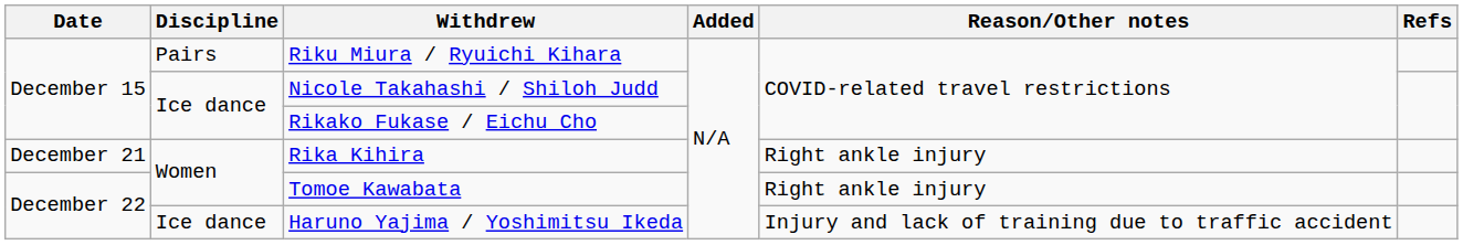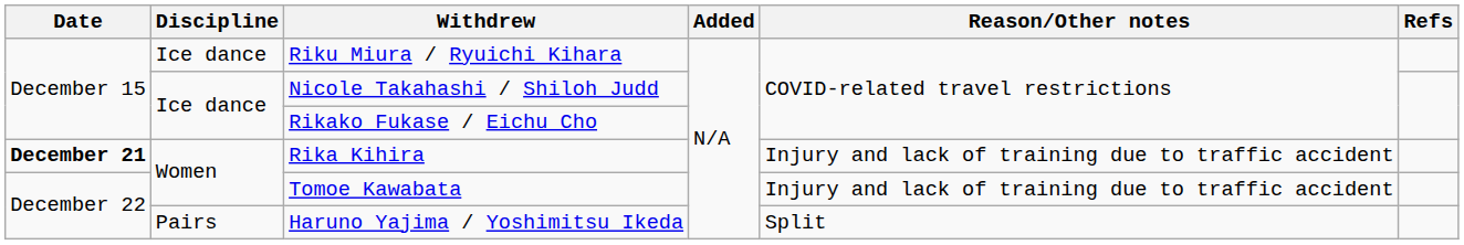 <table class="wikitable sortable">
 <tr>
 <th>Date</th>
 <th>Discipline</th>
 <th>Withdrew</th>
 <th>Added</th>
 <th>Reason/Other notes</th>
 <th>Refs</th>
 </tr>
 <tr>
 <td rowspan=3>December 15</td>
-<td>Pairs</td>
+<td>Ice dance</td>
 <td><a href='#'>Riku Miura</a> / <a href='#'>Ryuichi Kihara</a></td>
 <td rowspan=6>N/A</td>
 <td rowspan=3>COVID-related travel restrictions</td>
 <td></td>
 </tr>
 <tr>
 <td rowspan=2>Ice dance</td>
 <td><a href='#'>Nicole Takahashi</a> / <a href='#'>Shiloh Judd</a></td>
 <td rowspan=2></td>
 </tr>
 <tr>
 <td><a href='#'>Rikako Fukase</a> / <a href='#'>Eichu Cho</a></td>
 </tr>
 <tr>
-<td>December 21</td>
+<td><strong>December 21</strong></td>
 <td rowspan=2>Women</td>
 <td><a href='#'>Rika Kihira</a></td>
-<td>Right ankle injury</td>
+<td>Injury and lack of training due to traffic accident</td>
 <td></td>
 </tr>
 <tr>
 <td rowspan=2>December 22</td>
 <td><a href='#'>Tomoe Kawabata</a></td>
-<td>Right ankle injury</td>
+<td>Injury and lack of training due to traffic accident</td>
 <td></td>
 </tr>
 <tr>
-<td>Ice dance</td>
+<td>Pairs</td>
 <td><a href='#'>Haruno Yajima</a> / <a href='#'>Yoshimitsu Ikeda</a></td>
-<td>Injury and lack of training due to traffic accident</td>
+<td>Split</td>
 <td></td>
 </tr>
 </table>
